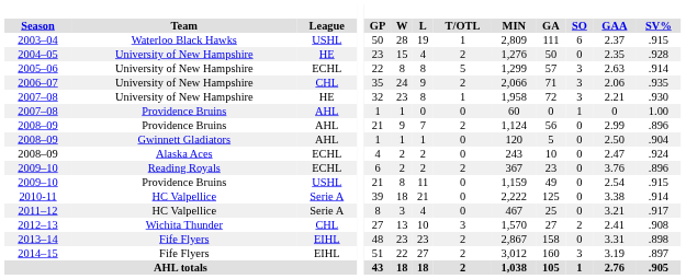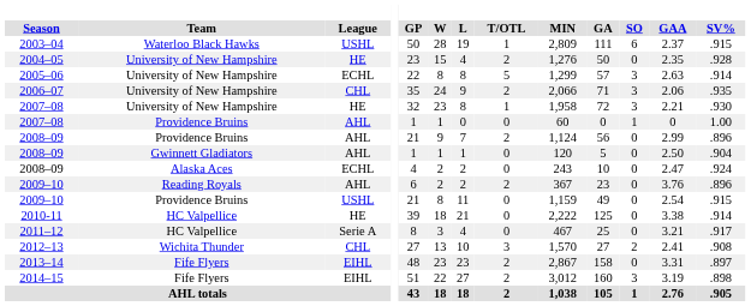 <table style="text-align:center; width:75%; border: 0; padding: 0; border-spacing: 0;">
 <tr bgcolor="#e0e0e0">
 <th colspan="3" bgcolor="#ffffff"> </th>
 <th rowspan="99" bgcolor="#ffffff"> </th>
 </tr>
 <tr bgcolor="#e0e0e0">
 <th><a href='#'>Season</a></th>
 <th>Team</th>
 <th>League</th>
 <th>GP</th>
 <th>W</th>
 <th>L</th>
 <th>T/OTL</th>
 <th>MIN</th>
 <th>GA</th>
 <th><a href='#'>SO</a></th>
 <th><a href='#'>GAA</a></th>
 <th><a href='#'>SV%</a></th>
 </tr>
 <tr>
 <td><a href='#'>2003–04</a></td>
 <td><a href='#'>Waterloo Black Hawks</a></td>
 <td><a href='#'>USHL</a></td>
 <td>50</td>
 <td>28</td>
 <td>19</td>
 <td>1</td>
 <td>2,809</td>
 <td>111</td>
 <td>6</td>
 <td>2.37</td>
 <td>.915</td>
 </tr>
 <tr bgcolor="#f0f0f0">
 <td><a href='#'>2004–05</a></td>
 <td><a href='#'>University of New Hampshire</a></td>
 <td><a href='#'>HE</a></td>
 <td>23</td>
 <td>15</td>
 <td>4</td>
 <td>2</td>
 <td>1,276</td>
 <td>50</td>
 <td>0</td>
 <td>2.35</td>
 <td>.928</td>
 </tr>
 <tr>
 <td><a href='#'>2005–06</a></td>
 <td>University of New Hampshire</td>
 <td>ECHL</td>
 <td>22</td>
 <td>8</td>
 <td>8</td>
 <td>5</td>
 <td>1,299</td>
 <td>57</td>
 <td>3</td>
 <td>2.63</td>
 <td>.914</td>
 </tr>
 <tr bgcolor="#f0f0f0">
 <td><a href='#'>2006–07</a></td>
 <td>University of New Hampshire</td>
 <td><a href='#'>CHL</a></td>
 <td>35</td>
 <td>24</td>
 <td>9</td>
 <td>2</td>
 <td>2,066</td>
 <td>71</td>
 <td>3</td>
 <td>2.06</td>
 <td>.935</td>
 </tr>
 <tr>
 <td><a href='#'>2007–08</a></td>
 <td>University of New Hampshire</td>
 <td>HE</td>
 <td>32</td>
 <td>23</td>
 <td>8</td>
 <td>1</td>
 <td>1,958</td>
 <td>72</td>
 <td>3</td>
 <td>2.21</td>
 <td>.930</td>
 </tr>
 <tr bgcolor="#f0f0f0">
 <td><a href='#'>2007–08</a></td>
 <td><a href='#'>Providence Bruins</a></td>
 <td><a href='#'>AHL</a></td>
 <td>1</td>
 <td>1</td>
 <td>0</td>
 <td>0</td>
 <td>60</td>
 <td>0</td>
 <td>1</td>
 <td>0</td>
 <td>1.00</td>
 </tr>
 <tr>
 <td><a href='#'>2008–09</a></td>
 <td>Providence Bruins</td>
 <td>AHL</td>
 <td>21</td>
 <td>9</td>
 <td>7</td>
 <td>2</td>
 <td>1,124</td>
 <td>56</td>
 <td>0</td>
 <td>2.99</td>
 <td>.896</td>
 </tr>
 <tr bgcolor="#f0f0f0">
 <td><a href='#'>2008–09</a></td>
 <td><a href='#'>Gwinnett Gladiators</a></td>
 <td>AHL</td>
 <td>1</td>
 <td>1</td>
 <td>1</td>
 <td>0</td>
 <td>120</td>
 <td>5</td>
 <td>0</td>
 <td>2.50</td>
 <td>.904</td>
 </tr>
 <tr>
 <td>2008–09</td>
 <td><a href='#'>Alaska Aces</a></td>
 <td>ECHL</td>
 <td>4</td>
 <td>2</td>
 <td>2</td>
 <td>0</td>
 <td>243</td>
 <td>10</td>
 <td>0</td>
 <td>2.47</td>
 <td>.924</td>
 </tr>
 <tr bgcolor="#f0f0f0">
 <td><a href='#'>2009–10</a></td>
 <td><a href='#'>Reading Royals</a></td>
-<td>ECHL</td>
+<td>AHL</td>
 <td>6</td>
 <td>2</td>
 <td>2</td>
 <td>2</td>
 <td>367</td>
 <td>23</td>
 <td>0</td>
 <td>3.76</td>
 <td>.896</td>
 </tr>
 <tr>
 <td><a href='#'>2009–10</a></td>
 <td>Providence Bruins</td>
 <td><a href='#'>USHL</a></td>
 <td>21</td>
 <td>8</td>
 <td>11</td>
 <td>0</td>
 <td>1,159</td>
 <td>49</td>
 <td>0</td>
 <td>2.54</td>
 <td>.915</td>
 </tr>
 <tr>
 <td><a href='#'>2010-11</a></td>
 <td><a href='#'>HC Valpellice</a></td>
-<td><a href='#'>Serie A</a></td>
+<td>HE</td>
 <td>39</td>
 <td>18</td>
 <td>21</td>
 <td>0</td>
 <td>2,222</td>
 <td>125</td>
 <td>0</td>
 <td>3.38</td>
 <td>.914</td>
 </tr>
 <tr bgcolor="#f0f0f0">
 <td><a href='#'>2011–12</a></td>
 <td>HC Valpellice</td>
 <td>Serie A</td>
 <td>8</td>
 <td>3</td>
 <td>4</td>
 <td>0</td>
 <td>467</td>
 <td>25</td>
 <td>0</td>
 <td>3.21</td>
 <td>.917</td>
 </tr>
 <tr>
 <td><a href='#'>2012–13</a></td>
 <td><a href='#'>Wichita Thunder</a></td>
 <td><a href='#'>CHL</a></td>
 <td>27</td>
 <td>13</td>
 <td>10</td>
 <td>3</td>
 <td>1,570</td>
 <td>27</td>
 <td>2</td>
 <td>2.41</td>
 <td>.908</td>
 </tr>
 <tr bgcolor="#f0f0f0">
 <td><a href='#'>2013–14</a></td>
 <td><a href='#'>Fife Flyers</a></td>
 <td><a href='#'>EIHL</a></td>
 <td>48</td>
 <td>23</td>
 <td>23</td>
 <td>2</td>
 <td>2,867</td>
 <td>158</td>
 <td>0</td>
 <td>3.31</td>
-<td>.898</td>
+<td>.897</td>
 </tr>
 <tr>
 <td><a href='#'>2014–15</a></td>
 <td>Fife Flyers</td>
 <td>EIHL</td>
 <td>51</td>
 <td>22</td>
 <td>27</td>
 <td>2</td>
 <td>3,012</td>
 <td>160</td>
 <td>3</td>
 <td>3.19</td>
-<td>.897</td>
+<td>.898</td>
 </tr>
 <tr bgcolor="#e0e0e0">
 <th colspan="3">AHL totals</th>
 <th>43</th>
 <th>18</th>
 <th>18</th>
 <th>2</th>
 <th>1,038</th>
 <th>105</th>
 <th>1</th>
 <th>2.76</th>
 <th>.905</th>
 </tr>
 </table>
